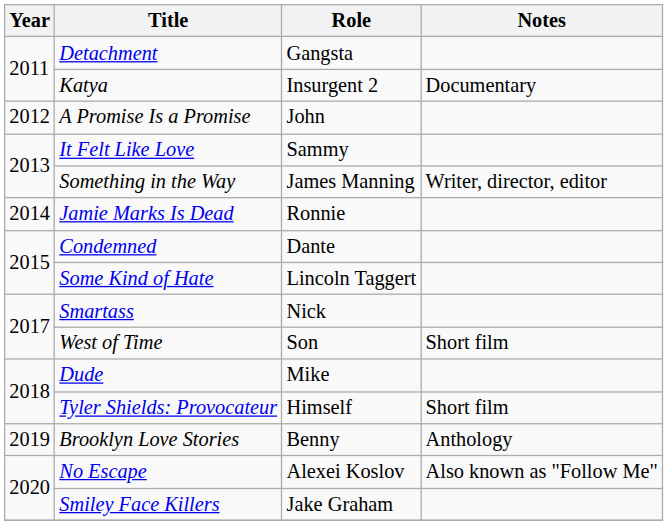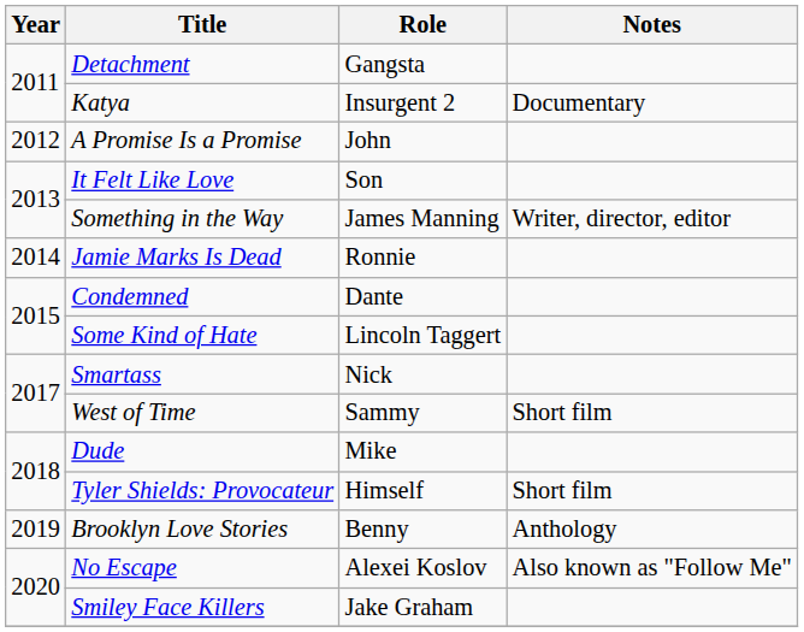 <table class="wikitable">
 <tr>
 <th>Year</th>
 <th>Title</th>
 <th>Role</th>
 <th>Notes</th>
 </tr>
 <tr>
 <td rowspan=2>2011</td>
 <td><em><a href='#'>Detachment</a></em></td>
 <td>Gangsta</td>
 <td></td>
 </tr>
 <tr>
 <td><em>Katya</em></td>
 <td>Insurgent 2</td>
 <td>Documentary</td>
 </tr>
 <tr>
 <td>2012</td>
 <td><em>A Promise Is a Promise</em></td>
 <td>John</td>
 <td></td>
 </tr>
 <tr>
 <td rowspan=2>2013</td>
 <td><em><a href='#'>It Felt Like Love</a></em></td>
-<td>Sammy</td>
+<td>Son</td>
 <td></td>
 </tr>
 <tr>
 <td><em>Something in the Way</em></td>
 <td>James Manning</td>
 <td>Writer, director, editor</td>
 </tr>
 <tr>
 <td>2014</td>
 <td><em><a href='#'>Jamie Marks Is Dead</a></em></td>
 <td>Ronnie</td>
 <td></td>
 </tr>
 <tr>
 <td rowspan=2>2015</td>
 <td><em><a href='#'>Condemned</a></em></td>
 <td>Dante</td>
 <td></td>
 </tr>
 <tr>
 <td><em><a href='#'>Some Kind of Hate</a></em></td>
 <td>Lincoln Taggert</td>
 <td></td>
 </tr>
 <tr>
 <td rowspan=2>2017</td>
 <td><em><a href='#'>Smartass</a></em></td>
 <td>Nick</td>
 <td></td>
 </tr>
 <tr>
 <td><em>West of Time</em></td>
-<td>Son</td>
+<td>Sammy</td>
 <td>Short film</td>
 </tr>
 <tr>
 <td rowspan=2>2018</td>
 <td><em><a href='#'>Dude</a></em></td>
 <td>Mike</td>
 <td></td>
 </tr>
 <tr>
 <td><em> <a href='#'>Tyler Shields: Provocateur</a></em></td>
 <td>Himself</td>
 <td>Short film</td>
 </tr>
 <tr>
 <td>2019</td>
 <td><em>Brooklyn Love Stories</em></td>
 <td>Benny</td>
 <td>Anthology</td>
 </tr>
 <tr>
 <td rowspan="2">2020</td>
 <td><em><a href='#'>No Escape</a></em></td>
 <td>Alexei Koslov</td>
 <td>Also known as "Follow Me"</td>
 </tr>
 <tr>
 <td><em><a href='#'>Smiley Face Killers</a></em></td>
 <td>Jake Graham</td>
 <td></td>
 </tr>
 <tr>
 </tr>
 </table>
